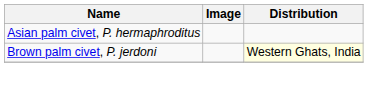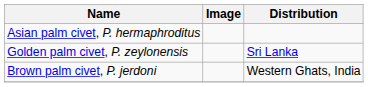 <table class="wikitable">
 <tr>
 <th>Name</th>
 <th>Image</th>
 <th>Distribution</th>
 </tr>
 <tr style="vertical-align: top;">
 <td><a href='#'>Asian palm civet</a>, <em>P. hermaphroditus</em> </td>
 <td></td>
 <td></td>
 </tr>
 <tr style="vertical-align: top;">
+<td><a href='#'>Golden palm civet</a>, <em>P. zeylonensis</em> </td>
+<td></td>
+<td><a href='#'>Sri Lanka</a></td>
+</tr>
+<tr style="vertical-align: top;">
 <td><a href='#'>Brown palm civet</a>, <em>P. jerdoni</em> </td>
 <td></td>
-<td style="background: lightyellow;">Western Ghats, India</td>
+<td>Western Ghats, India</td>
 </tr>
 <tr>
 </tr>
 </table>
